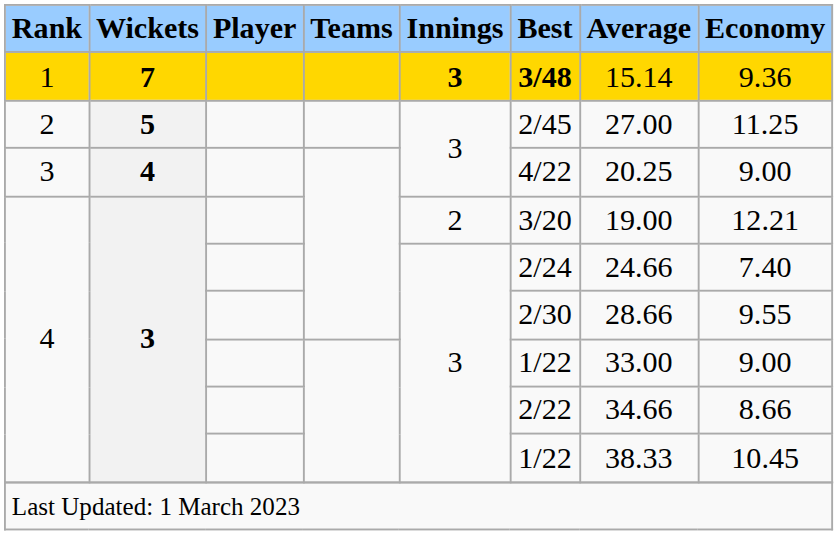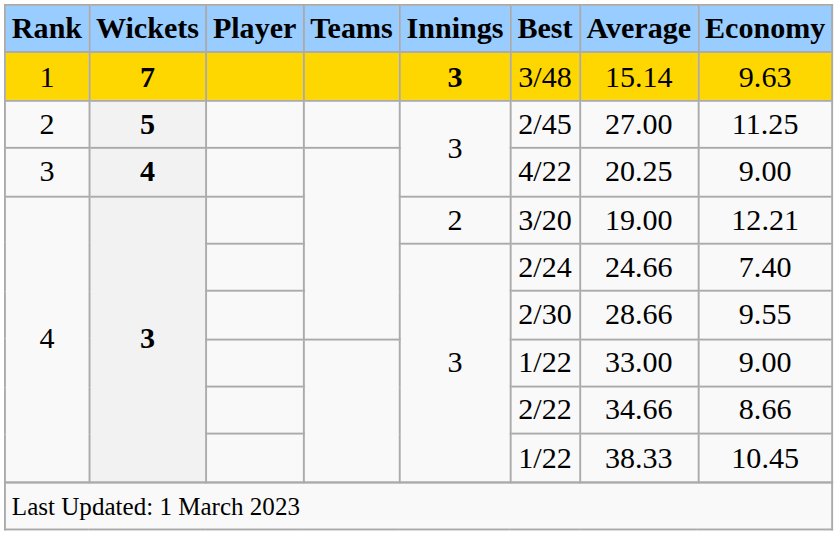 <table class="wikitable plainrowheaders sortable">
 <tr>
 <th scope=col style="background:#9cf;">Rank</th>
 <th scope=col style="background:#9cf;">Wickets</th>
 <th scope=col style="background:#9cf;">Player</th>
 <th scope=col style="background:#9cf;">Teams</th>
 <th scope=col style="background:#9cf;">Innings</th>
 <th scope=col style="background:#9cf;">Best</th>
 <th scope=col style="background:#9cf;">Average</th>
 <th scope=col style="background:#9cf;">Economy</th>
 </tr>
 <tr>
 <td style="text-align:center; background:gold;">1</td>
 <th scope="row"  style="text-align:center; background:gold;"><strong>7</strong></th>
 <td style="background:gold;"></td>
 <td style="text-align:center; background:gold;"></td>
 <td style="text-align:center; background:gold;"><strong>3</strong></td>
-<td style="text-align:center; background:gold;"><strong>3/48</strong></td>
+<td style="text-align:center; background:gold;">3/48</td>
 <td style="text-align:center; background:gold;">15.14</td>
-<td style="text-align:center; background:gold;">9.36</td>
+<td style="text-align:center; background:gold;">9.63</td>
 </tr>
 <tr>
 <td align=center>2</td>
 <th scope=row style=text-align:center;><strong>5</strong></th>
 <td></td>
 <td align=center></td>
 <td align=center rowspan=2>3</td>
 <td align=center>2/45</td>
 <td align=center>27.00</td>
 <td align=center>11.25</td>
 </tr>
 <tr>
 <td align=center>3</td>
 <th scope=row style=text-align:center;><strong>4</strong></th>
 <td></td>
 <td align=center rowspan=4></td>
 <td align=center>4/22</td>
 <td align=center>20.25</td>
 <td align=center>9.00</td>
 </tr>
 <tr>
 <td align=center rowspan=6>4</td>
 <th scope=row style=text-align:center; rowspan=6><strong>3</strong></th>
 <td></td>
 <td align=center>2</td>
 <td align=center>3/20</td>
 <td align=center>19.00</td>
 <td align=center>12.21</td>
 </tr>
 <tr>
 <td></td>
 <td align=center rowspan=5>3</td>
 <td align=center>2/24</td>
 <td align=center>24.66</td>
 <td align=center>7.40</td>
 </tr>
 <tr>
 <td></td>
 <td align=center>2/30</td>
 <td align=center>28.66</td>
 <td align=center>9.55</td>
 </tr>
 <tr>
 <td></td>
 <td align=center rowspan=3></td>
 <td align=center>1/22</td>
 <td align=center>33.00</td>
 <td align=center>9.00</td>
 </tr>
 <tr>
 <td></td>
 <td align=center>2/22</td>
 <td align=center>34.66</td>
 <td align=center>8.66</td>
 </tr>
 <tr>
 <td></td>
 <td align=center>1/22</td>
 <td align=center>38.33</td>
 <td align=center>10.45</td>
 </tr>
 <tr>
 </tr>
 <tr class=sortbottom>
 <td colspan=9><small>Last Updated: 1 March 2023</small></td>
 </tr>
 </table>
